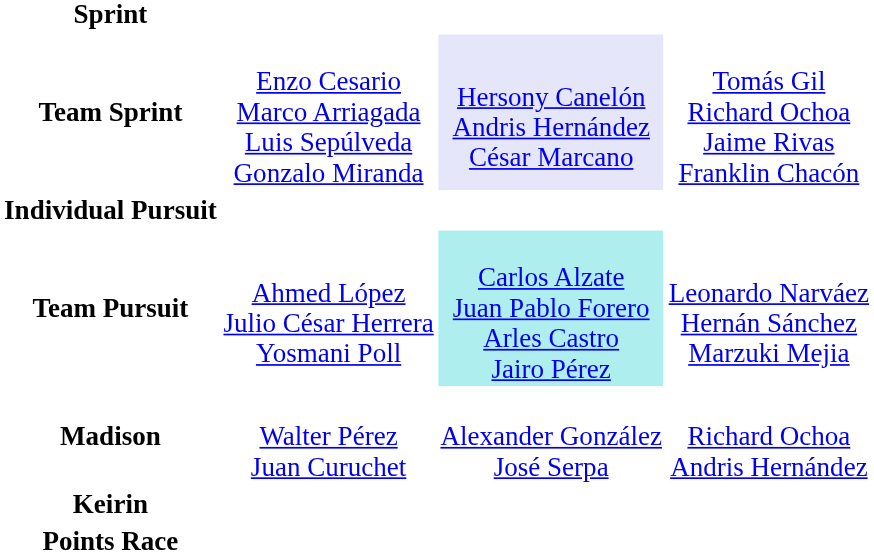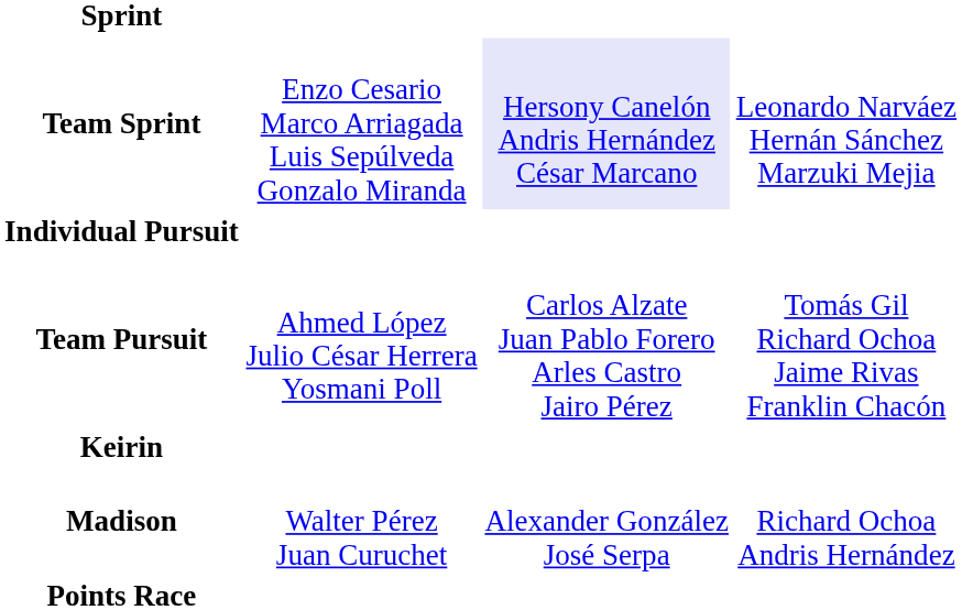 <table>
 <tr align="center">
 <td><strong>Sprint</strong></td>
 <td><strong></strong></td>
 <td><strong></strong></td>
 <td><strong></strong></td>
 </tr>
 <tr align="center">
 <td><strong>Team Sprint</strong></td>
 <td><strong></strong><br><a href='#'>Enzo Cesario</a><br><a href='#'>Marco Arriagada</a><br><a href='#'>Luis Sepúlveda</a><br><a href='#'>Gonzalo Miranda</a></td>
 <td style="background: lavender;"><strong></strong><br><a href='#'>Hersony Canelón</a><br><a href='#'>Andris Hernández</a><br><a href='#'>César Marcano</a></td>
-<td><strong></strong><br><a href='#'>Tomás Gil</a><br><a href='#'>Richard Ochoa</a><br><a href='#'>Jaime Rivas</a><br><a href='#'>Franklin Chacón</a></td>
+<td><strong></strong><br><a href='#'>Leonardo Narváez</a><br><a href='#'>Hernán Sánchez</a><br><a href='#'>Marzuki Mejia</a></td>
 </tr>
 <tr align="center">
 <td><strong>Individual Pursuit</strong></td>
 <td><strong></strong></td>
 <td><strong></strong></td>
 <td><strong></strong></td>
 </tr>
 <tr align="center">
 <td><strong>Team Pursuit</strong></td>
 <td><strong></strong><br><a href='#'>Ahmed López</a><br><a href='#'>Julio César Herrera</a><br><a href='#'>Yosmani Poll</a></td>
-<td style="background: paleturquoise;"><strong></strong><br><a href='#'>Carlos Alzate</a><br><a href='#'>Juan Pablo Forero</a><br><a href='#'>Arles Castro</a><br><a href='#'>Jairo Pérez</a></td>
-<td><strong></strong><br><a href='#'>Leonardo Narváez</a><br><a href='#'>Hernán Sánchez</a><br><a href='#'>Marzuki Mejia</a></td>
+<td><strong></strong><br><a href='#'>Carlos Alzate</a><br><a href='#'>Juan Pablo Forero</a><br><a href='#'>Arles Castro</a><br><a href='#'>Jairo Pérez</a></td>
+<td><strong></strong><br><a href='#'>Tomás Gil</a><br><a href='#'>Richard Ochoa</a><br><a href='#'>Jaime Rivas</a><br><a href='#'>Franklin Chacón</a></td>
+</tr>
+<tr align="center">
+<td><strong>Keirin</strong></td>
+<td><strong></strong></td>
+<td><strong></strong></td>
+<td><strong></strong></td>
 </tr>
 <tr align="center">
 <td><strong>Madison</strong></td>
 <td><strong></strong><br><a href='#'>Walter Pérez</a><br><a href='#'>Juan Curuchet</a></td>
 <td><strong></strong><br><a href='#'>Alexander González</a><br><a href='#'>José Serpa</a></td>
 <td><strong></strong><br><a href='#'>Richard Ochoa</a><br><a href='#'>Andris Hernández</a></td>
 </tr>
 <tr align="center">
-<td><strong>Keirin</strong></td>
-<td><strong></strong></td>
-<td><strong></strong></td>
-<td><strong></strong></td>
-</tr>
-<tr align="center">
 <td><strong>Points Race</strong></td>
 <td><strong></strong></td>
 <td><strong></strong></td>
 <td><strong></strong></td>
 </tr>
 </table>
